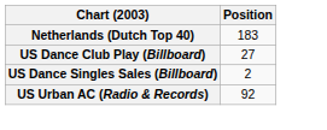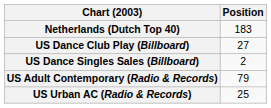 <table class="wikitable sortable plainrowheaders">
 <tr>
 <th>Chart (2003)</th>
 <th>Position</th>
 </tr>
 <tr>
 <th scope="row">Netherlands (Dutch Top 40)</th>
 <td align="center">183</td>
 </tr>
 <tr>
 <th scope="row">US Dance Club Play (<em>Billboard</em>)<br></th>
 <td align="center">27</td>
 </tr>
 <tr>
 <th scope="row">US Dance Singles Sales (<em>Billboard</em>)<br></th>
 <td align="center">2</td>
 </tr>
 <tr>
+<th scope="row">US Adult Contemporary (<em>Radio & Records</em>)</th>
+<td align="center">79</td>
+</tr>
+<tr>
 <th scope="row">US Urban AC (<em>Radio & Records</em>)</th>
-<td align="center">92</td>
+<td align="center">25</td>
 </tr>
 </table>
